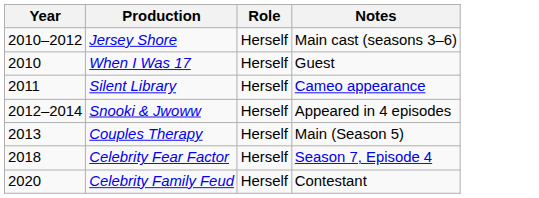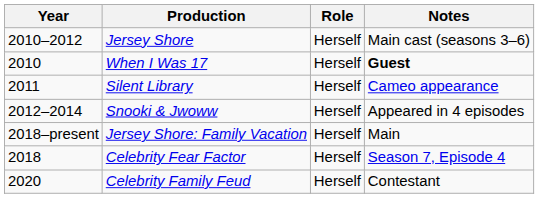 <table class="wikitable">
 <tr>
 <th>Year</th>
 <th>Production</th>
 <th>Role</th>
 <th>Notes</th>
 </tr>
 <tr>
 <td>2010–2012</td>
 <td><em><a href='#'>Jersey Shore</a></em></td>
 <td>Herself</td>
 <td>Main cast (seasons 3–6)</td>
 </tr>
 <tr>
 <td>2010</td>
 <td><em><a href='#'>When I Was 17</a></em></td>
 <td>Herself</td>
-<td>Guest</td>
+<td><strong>Guest</strong></td>
 </tr>
 <tr>
 <td>2011</td>
 <td><em><a href='#'>Silent Library</a></em></td>
 <td>Herself</td>
 <td><a href='#'>Cameo appearance</a></td>
 </tr>
 <tr>
 <td>2012–2014</td>
 <td><em><a href='#'>Snooki & Jwoww</a></em></td>
 <td>Herself</td>
 <td>Appeared in 4 episodes</td>
 </tr>
 <tr>
-<td>2013</td>
-<td><em><a href='#'>Couples Therapy</a></em></td>
+<td>2018–present</td>
+<td><em><a href='#'>Jersey Shore: Family Vacation</a></em></td>
 <td>Herself</td>
-<td>Main (Season 5)</td>
+<td>Main</td>
 </tr>
 <tr>
 <td>2018</td>
 <td><em><a href='#'>Celebrity Fear Factor</a></em></td>
 <td>Herself</td>
 <td><a href='#'>Season 7, Episode 4</a></td>
 </tr>
 <tr>
 <td>2020</td>
 <td><em><a href='#'>Celebrity Family Feud</a></em></td>
 <td>Herself</td>
 <td>Contestant</td>
 </tr>
 </table>
